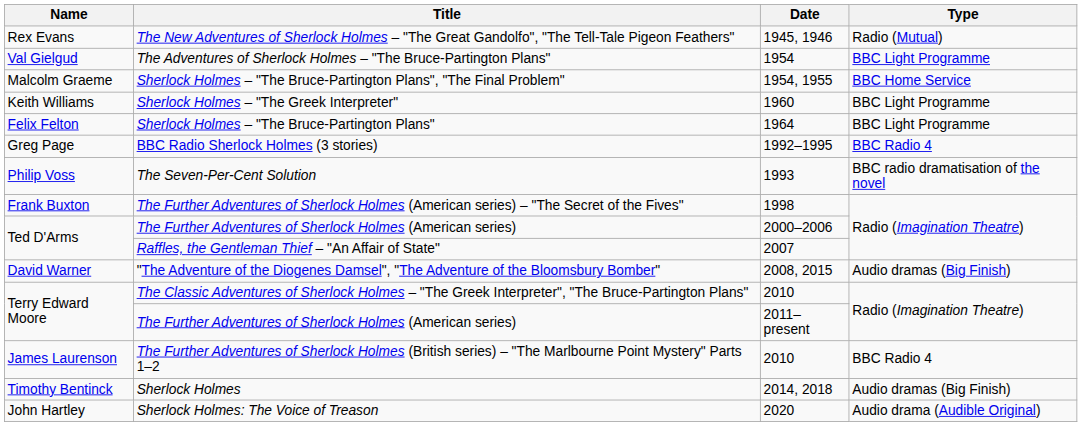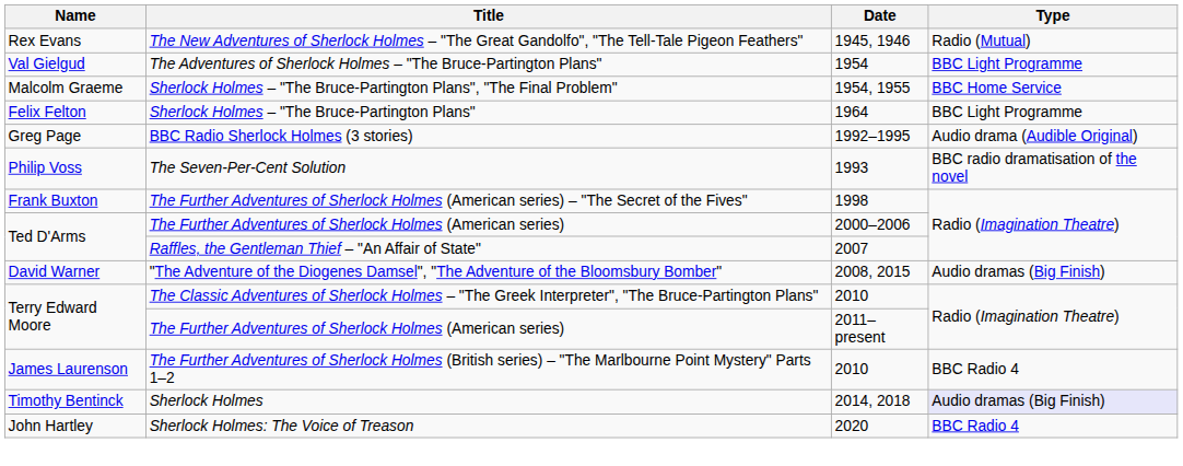 <table class="wikitable sortable">
 <tr>
 <th>Name</th>
 <th>Title</th>
 <th>Date</th>
 <th>Type</th>
 </tr>
 <tr>
 <td>Rex Evans</td>
 <td><em><a href='#'>The New Adventures of Sherlock Holmes</a></em> – "The Great Gandolfo", "The Tell-Tale Pigeon Feathers"</td>
 <td>1945, 1946</td>
 <td>Radio (<a href='#'>Mutual</a>)</td>
 </tr>
 <tr>
 <td><a href='#'>Val Gielgud</a></td>
 <td><em>The Adventures of Sherlock Holmes</em> – "The Bruce-Partington Plans"</td>
 <td>1954</td>
 <td><a href='#'>BBC Light Programme</a></td>
 </tr>
 <tr>
 <td>Malcolm Graeme</td>
 <td><em><a href='#'>Sherlock Holmes</a></em> – "The Bruce-Partington Plans", "The Final Problem"</td>
 <td>1954, 1955</td>
 <td><a href='#'>BBC Home Service</a></td>
 </tr>
 <tr>
-<td>Keith Williams</td>
-<td><em><a href='#'>Sherlock Holmes</a></em> – "The Greek Interpreter"</td>
-<td>1960</td>
-<td>BBC Light Programme</td>
-</tr>
-<tr>
 <td><a href='#'>Felix Felton</a></td>
 <td><em><a href='#'>Sherlock Holmes</a></em> – "The Bruce-Partington Plans"</td>
 <td>1964</td>
 <td>BBC Light Programme</td>
 </tr>
 <tr>
 <td>Greg Page</td>
 <td><a href='#'>BBC Radio Sherlock Holmes</a> (3 stories)</td>
 <td>1992–1995</td>
-<td><a href='#'>BBC Radio 4</a></td>
+<td>Audio drama (<a href='#'>Audible Original</a>)</td>
 </tr>
 <tr>
 <td><a href='#'>Philip Voss</a></td>
 <td><em>The Seven-Per-Cent Solution</em></td>
 <td>1993</td>
 <td>BBC radio dramatisation of <a href='#'>the novel</a></td>
 </tr>
 <tr>
 <td><a href='#'>Frank Buxton</a></td>
 <td><em><a href='#'>The Further Adventures of Sherlock Holmes</a></em> (American series) – "The Secret of the Fives"</td>
 <td>1998</td>
 <td rowspan="3">Radio (<em><a href='#'>Imagination Theatre</a></em>)</td>
 </tr>
 <tr>
 <td rowspan="2">Ted D'Arms</td>
 <td><em><a href='#'>The Further Adventures of Sherlock Holmes</a></em> (American series)</td>
 <td>2000–2006</td>
 </tr>
 <tr>
 <td><em><a href='#'>Raffles, the Gentleman Thief</a></em> – "An Affair of State"</td>
 <td>2007</td>
 </tr>
 <tr>
 <td><a href='#'>David Warner</a></td>
 <td>"<a href='#'>The Adventure of the Diogenes Damsel</a>", "<a href='#'>The Adventure of the Bloomsbury Bomber</a>"</td>
 <td>2008, 2015</td>
 <td>Audio dramas (<a href='#'>Big Finish</a>)</td>
 </tr>
 <tr>
 <td rowspan="2">Terry Edward Moore</td>
 <td><em><a href='#'>The Classic Adventures of Sherlock Holmes</a></em> – "The Greek Interpreter", "The Bruce-Partington Plans"</td>
 <td>2010</td>
 <td rowspan="2">Radio (<em>Imagination Theatre</em>)</td>
 </tr>
 <tr>
 <td><em><a href='#'>The Further Adventures of Sherlock Holmes</a></em> (American series)</td>
 <td>2011–present</td>
 </tr>
 <tr>
 <td><a href='#'>James Laurenson</a></td>
 <td><em><a href='#'>The Further Adventures of Sherlock Holmes</a></em> (British series) – "The Marlbourne Point Mystery" Parts 1–2</td>
 <td>2010</td>
 <td>BBC Radio 4</td>
 </tr>
 <tr>
 <td><a href='#'>Timothy Bentinck</a></td>
 <td><em>Sherlock Holmes</em></td>
 <td>2014, 2018</td>
-<td>Audio dramas (Big Finish)</td>
+<td style="background: lavender;">Audio dramas (Big Finish)</td>
 </tr>
 <tr>
 <td>John Hartley</td>
 <td><em>Sherlock Holmes: The Voice of Treason</em></td>
 <td>2020</td>
-<td>Audio drama (<a href='#'>Audible Original</a>)</td>
+<td><a href='#'>BBC Radio 4</a></td>
 </tr>
 </table>
